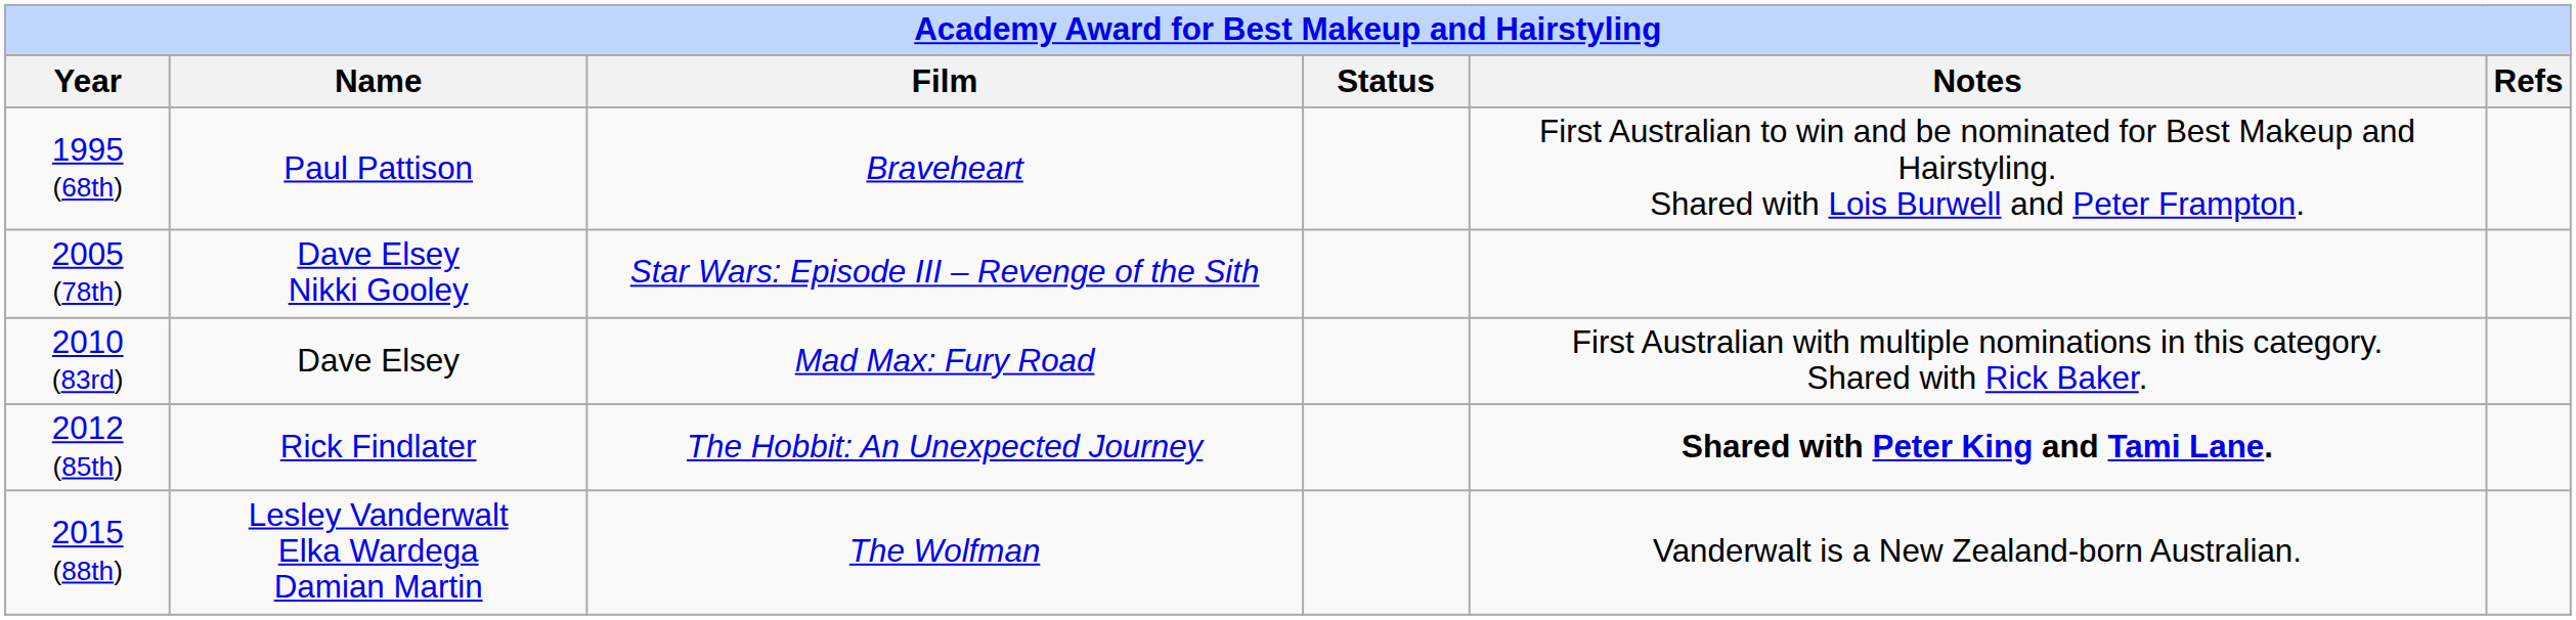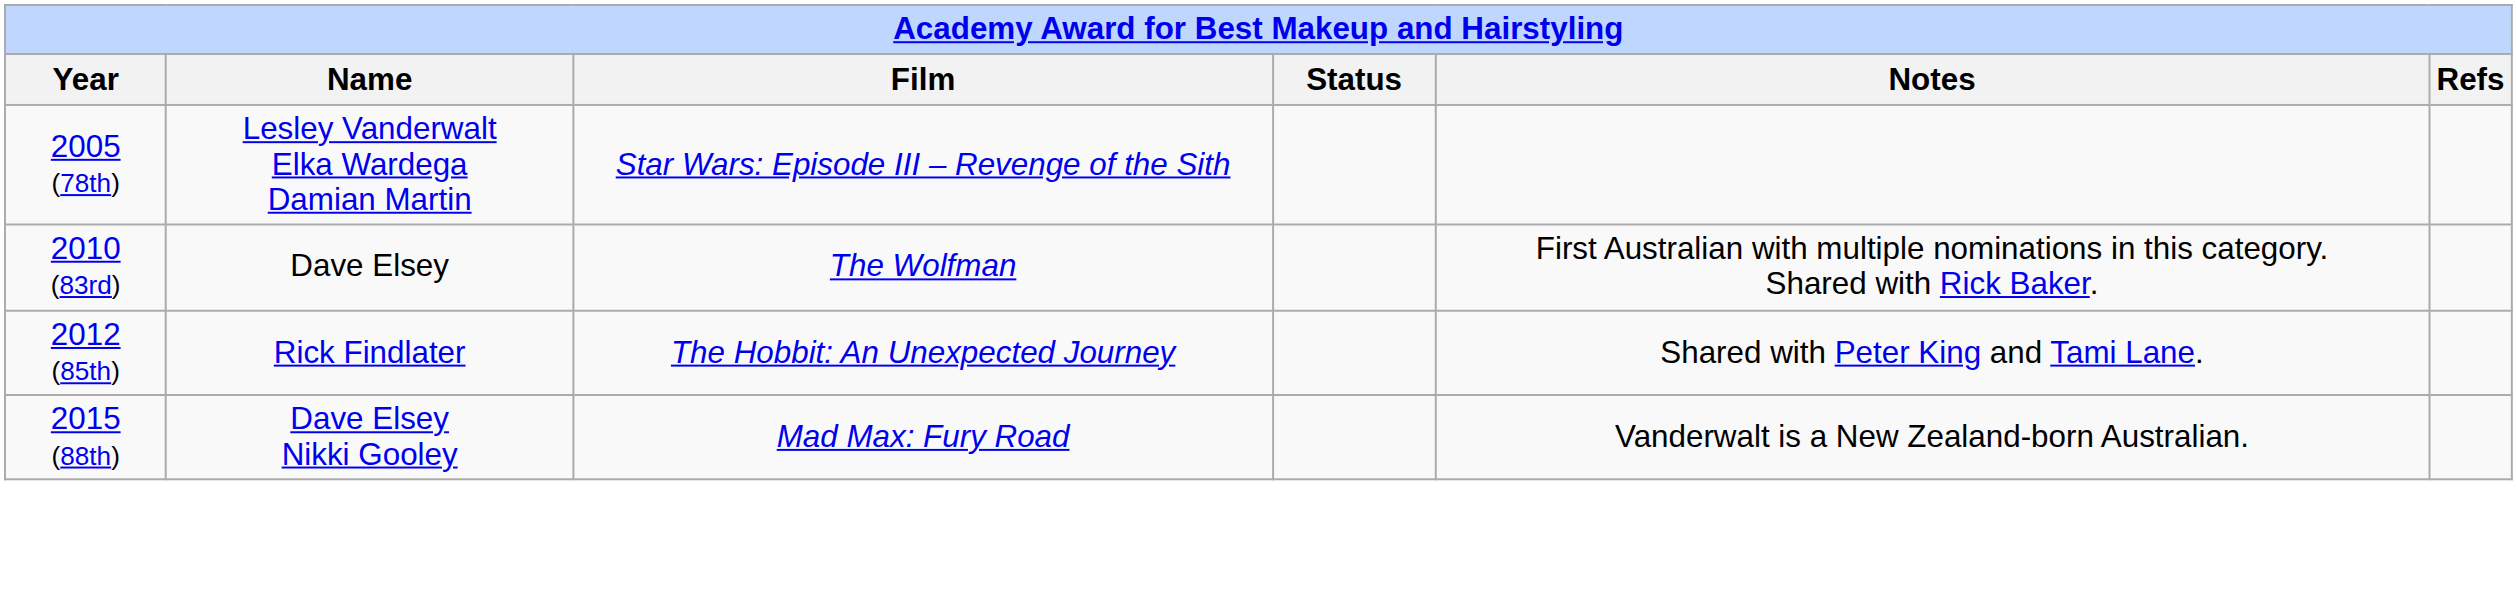 <table class="wikitable" style="text-align: center">
 <tr style="background:#bfd7ff;">
 <td colspan="6" style="text-align:center;"><strong><a href='#'>Academy Award for Best Makeup and Hairstyling</a></strong></td>
 </tr>
 <tr style="background:#ebf5ff;">
 <th style="width:75px;">Year</th>
 <th style="width:200px;">Name</th>
 <th style="width:350px;">Film</th>
 <th style="width:75px;">Status</th>
 <th style="width:500px;">Notes</th>
 <th width="3">Refs</th>
 </tr>
 <tr>
-<td style="text-align: center"><a href='#'>1995</a><br><small>(<a href='#'>68th</a>)</small></td>
-<td><a href='#'>Paul Pattison</a></td>
-<td><em><a href='#'>Braveheart</a></em></td>
-<td></td>
-<td>First Australian to win and be nominated for Best Makeup and Hairstyling.<br>Shared with <a href='#'>Lois Burwell</a> and <a href='#'>Peter Frampton</a>.</td>
-<td style="text-align: center"></td>
-</tr>
-<tr>
 <td style="text-align: center"><a href='#'>2005</a><br><small>(<a href='#'>78th</a>)</small></td>
-<td><a href='#'>Dave Elsey</a><br> <a href='#'>Nikki Gooley</a></td>
+<td><a href='#'>Lesley Vanderwalt</a> <br> <a href='#'>Elka Wardega</a> <br> <a href='#'>Damian Martin</a></td>
 <td><em><a href='#'>Star Wars: Episode III – Revenge of the Sith</a></em></td>
 <td></td>
 <td></td>
 <td style="text-align: center"></td>
 </tr>
 <tr>
 <td style="text-align: center"><a href='#'>2010</a><br><small>(<a href='#'>83rd</a>)</small></td>
 <td>Dave Elsey</td>
-<td><em><a href='#'>Mad Max: Fury Road</a></em></td>
+<td><em><a href='#'>The Wolfman</a></em></td>
 <td></td>
 <td>First Australian with multiple nominations in this category.<br>Shared with <a href='#'>Rick Baker</a>.</td>
 <td style="text-align: center"></td>
 </tr>
 <tr>
 <td style="text-align: center"><a href='#'>2012</a><br><small>(<a href='#'>85th</a>)</small></td>
 <td><a href='#'>Rick Findlater</a></td>
 <td><em><a href='#'>The Hobbit: An Unexpected Journey</a></em></td>
 <td></td>
-<td><strong>Shared with <a href='#'>Peter King</a> and <a href='#'>Tami Lane</a>.</strong></td>
+<td>Shared with <a href='#'>Peter King</a> and <a href='#'>Tami Lane</a>.</td>
 <td style="text-align: center"></td>
 </tr>
 <tr>
 <td style="text-align: center"><a href='#'>2015</a><br><small>(<a href='#'>88th</a>)</small></td>
-<td><a href='#'>Lesley Vanderwalt</a> <br> <a href='#'>Elka Wardega</a> <br> <a href='#'>Damian Martin</a></td>
-<td><em><a href='#'>The Wolfman</a></em></td>
+<td><a href='#'>Dave Elsey</a><br> <a href='#'>Nikki Gooley</a></td>
+<td><em><a href='#'>Mad Max: Fury Road</a></em></td>
 <td></td>
 <td>Vanderwalt is a New Zealand-born Australian.</td>
 <td style="text-align: center"></td>
 </tr>
 </table>
